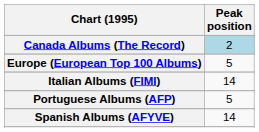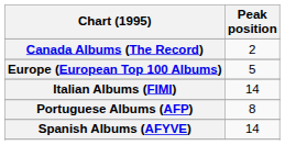 <table class="wikitable sortable plainrowheaders" style="text-align:center">
 <tr>
 <th scope="col">Chart (1995)</th>
 <th scope="col">Peak<br>position</th>
 </tr>
 <tr>
 </tr>
 <tr>
 </tr>
 <tr>
 </tr>
 <tr>
 </tr>
 <tr>
 <th scope="row"><a href='#'>Canada Albums</a> (<a href='#'>The Record</a>)</th>
-<td style="background: lightblue;">2</td>
+<td>2</td>
 </tr>
 <tr>
 </tr>
 <tr>
 <th scope="row">Europe (<a href='#'>European Top 100 Albums</a>)</th>
 <td>5</td>
 </tr>
 <tr>
 </tr>
 <tr>
 </tr>
 <tr>
 <th scope="row">Italian Albums (<a href='#'>FIMI</a>)</th>
 <td align="center">14</td>
 </tr>
 <tr>
 </tr>
 <tr>
 </tr>
 <tr>
 <th scope="row">Portuguese Albums (<a href='#'>AFP</a>)</th>
-<td>5</td>
+<td>8</td>
 </tr>
 <tr>
 </tr>
 <tr>
 <th scope="row">Spanish Albums (<a href='#'>AFYVE</a>)</th>
 <td>14</td>
 </tr>
 <tr>
 </tr>
 <tr>
 </tr>
 <tr>
 </tr>
 <tr>
 </tr>
 </table>
